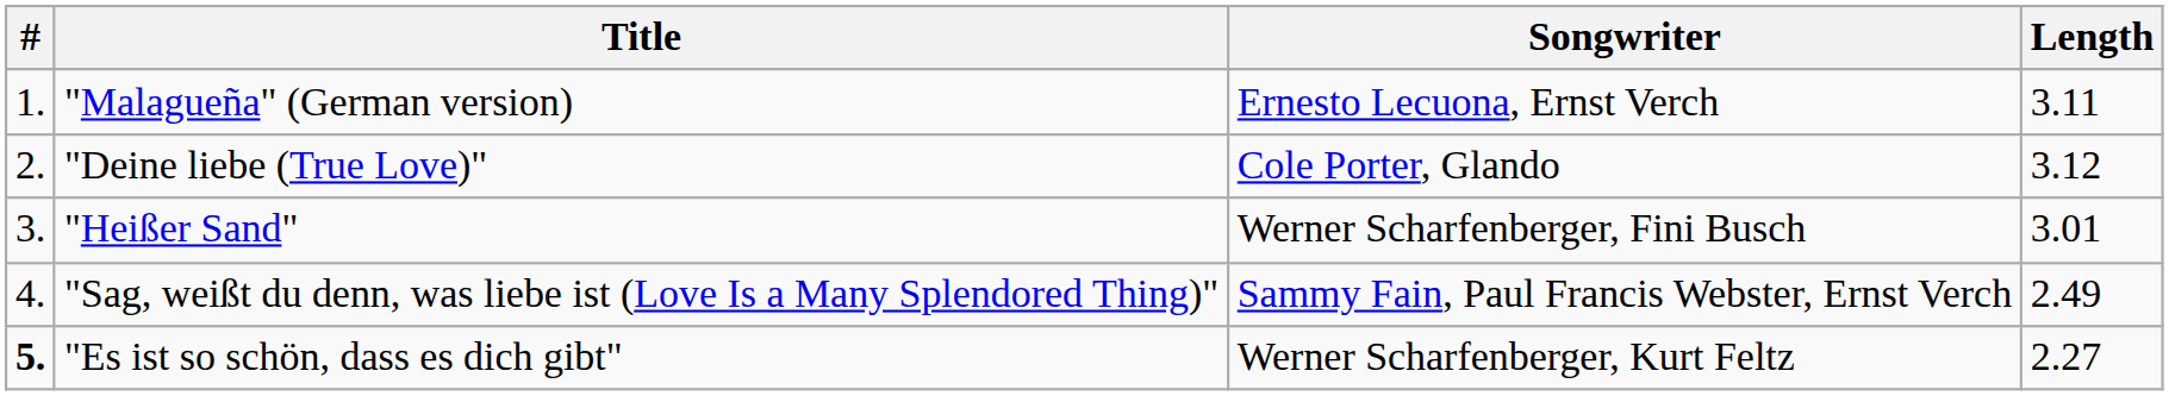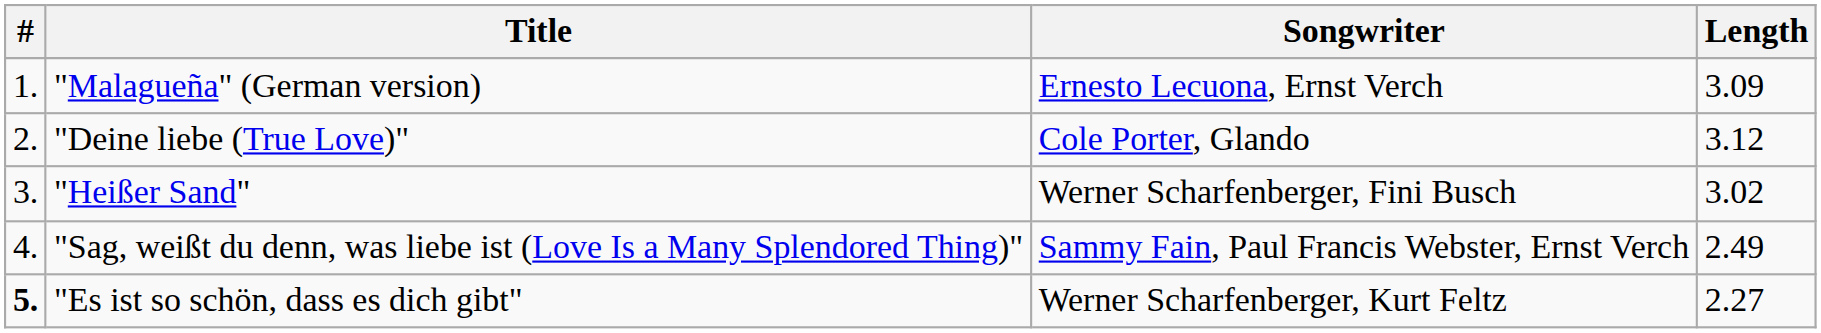 <table class="wikitable">
 <tr>
 <th>#</th>
 <th>Title</th>
 <th>Songwriter</th>
 <th>Length</th>
 </tr>
 <tr bgcolor="#ebf5ff">
 </tr>
 <tr>
 <td>1.</td>
 <td>"<a href='#'>Malagueña</a>" (German version)</td>
 <td><a href='#'>Ernesto Lecuona</a>, Ernst Verch</td>
-<td>3.11</td>
+<td>3.09</td>
 </tr>
 <tr>
 <td>2.</td>
 <td>"Deine liebe (<a href='#'>True Love</a>)"</td>
 <td><a href='#'>Cole Porter</a>, Glando</td>
 <td>3.12</td>
 </tr>
 <tr>
 <td>3.</td>
 <td>"<a href='#'>Heißer Sand</a>"</td>
 <td>Werner Scharfenberger, Fini Busch</td>
-<td>3.01</td>
+<td>3.02</td>
 </tr>
 <tr>
 <td>4.</td>
 <td>"Sag, weißt du denn, was liebe ist (<a href='#'>Love Is a Many Splendored Thing</a>)"</td>
 <td><a href='#'>Sammy Fain</a>, Paul Francis Webster, Ernst Verch</td>
 <td>2.49</td>
 </tr>
 <tr>
 <td><strong>5.</strong></td>
 <td>"Es ist so schön, dass es dich gibt"</td>
 <td>Werner Scharfenberger, Kurt Feltz</td>
 <td>2.27</td>
 </tr>
 </table>
